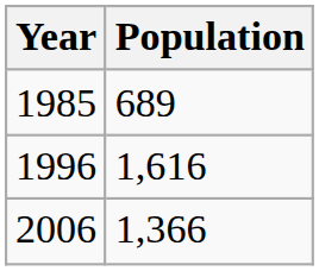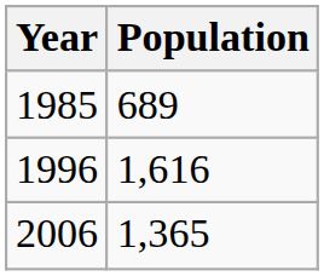 <table class="wikitable">
 <tr>
 <th>Year</th>
 <th>Population</th>
 </tr>
 <tr>
 <td>1985</td>
 <td>689</td>
 </tr>
 <tr>
 <td>1996</td>
 <td>1,616</td>
 </tr>
 <tr>
 <td>2006</td>
-<td>1,366</td>
+<td>1,365</td>
 </tr>
 </table>
